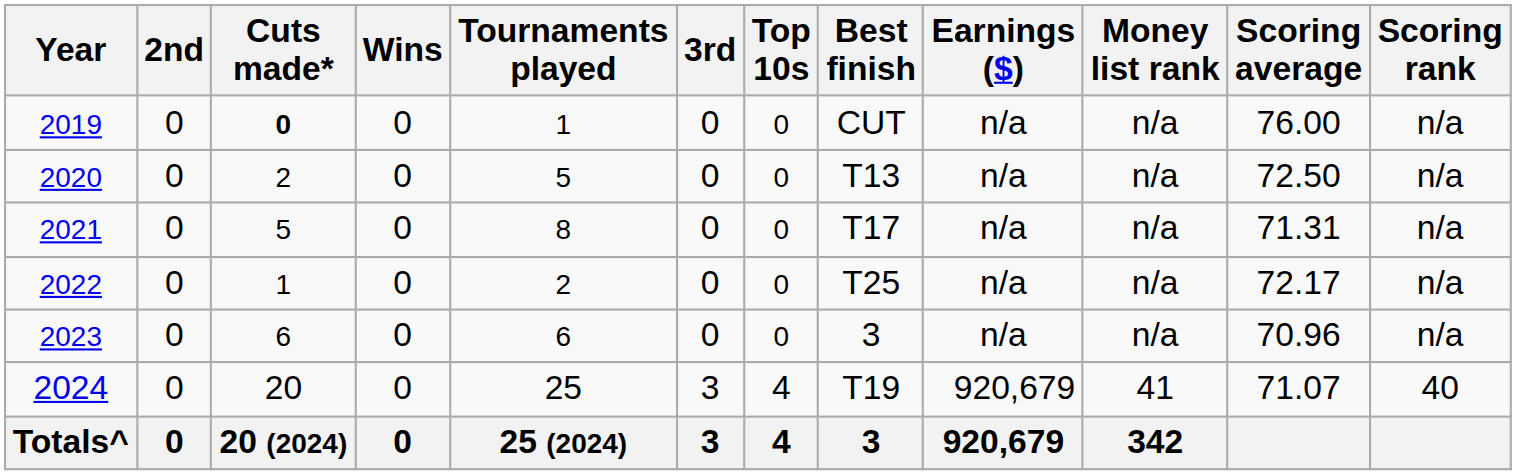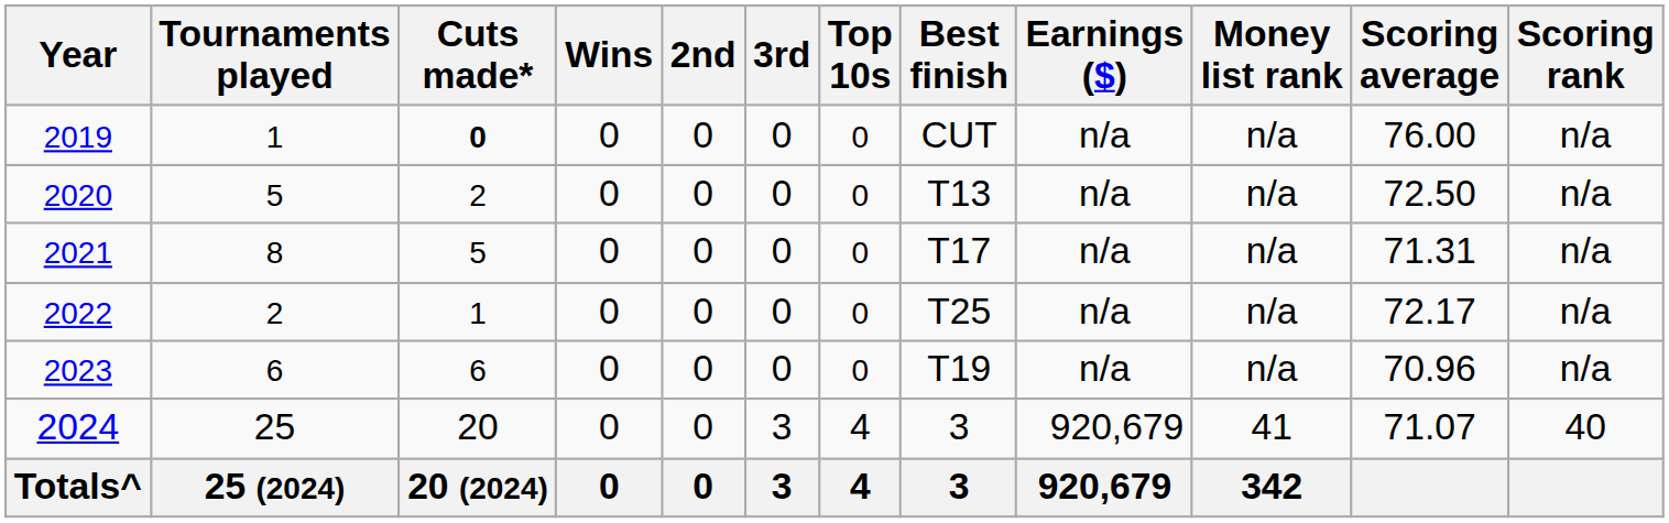 <table class="wikitable" style="text-align:center; ">
 <tr>
 <th>Year</th>
-<th>2nd</th>
+<th>Tournaments <br>played</th>
 <th>Cuts <br>made*</th>
 <th>Wins</th>
-<th>Tournaments <br>played</th>
+<th>2nd</th>
 <th>3rd</th>
 <th>Top <br>10s</th>
 <th>Best <br>finish</th>
 <th>Earnings<br>(<a href='#'>$</a>)</th>
 <th>Money<br>list rank</th>
 <th>Scoring <br> average</th>
 <th>Scoring<br>rank</th>
 </tr>
 <tr>
 <td><small><a href='#'>2019</a></small></td>
-<td>0</td>
+<td><small>1</small></td>
 <td><strong><small>0</small></strong></td>
 <td>0</td>
-<td><small>1</small></td>
+<td>0</td>
 <td>0</td>
 <td><small>0</small></td>
 <td>CUT</td>
 <td>n/a</td>
 <td>n/a</td>
 <td>76.00</td>
 <td>n/a</td>
 </tr>
 <tr>
 <td><small><a href='#'>2020</a></small></td>
-<td>0</td>
+<td><small>5</small></td>
 <td><small>2</small></td>
 <td>0</td>
-<td><small>5</small></td>
+<td>0</td>
 <td>0</td>
 <td><small>0</small></td>
 <td>T13</td>
 <td>n/a</td>
 <td>n/a</td>
 <td>72.50</td>
 <td>n/a</td>
 </tr>
 <tr>
 <td><small><a href='#'>2021</a></small></td>
-<td>0</td>
+<td><small>8</small></td>
 <td><small>5</small></td>
 <td>0</td>
-<td><small>8</small></td>
+<td>0</td>
 <td>0</td>
 <td><small>0</small></td>
 <td>T17</td>
 <td>n/a</td>
 <td>n/a</td>
 <td>71.31</td>
 <td>n/a</td>
 </tr>
 <tr>
 <td><small><a href='#'>2022</a></small></td>
-<td>0</td>
+<td><small>2</small></td>
 <td><small>1</small></td>
 <td>0</td>
-<td><small>2</small></td>
+<td>0</td>
 <td>0</td>
 <td><small>0</small></td>
 <td>T25</td>
 <td>n/a</td>
 <td>n/a</td>
 <td>72.17</td>
 <td>n/a</td>
 </tr>
 <tr>
 <td><small><a href='#'>2023</a></small></td>
-<td>0</td>
+<td><small>6</small></td>
 <td><small>6</small></td>
 <td>0</td>
-<td><small>6</small></td>
+<td>0</td>
 <td>0</td>
 <td><small>0</small></td>
-<td>3</td>
+<td>T19</td>
 <td>n/a</td>
 <td>n/a</td>
 <td>70.96</td>
 <td>n/a</td>
 </tr>
 <tr>
 <td><a href='#'>2024</a></td>
-<td>0</td>
+<td>25</td>
 <td>20</td>
 <td>0</td>
-<td>25</td>
+<td>0</td>
 <td>3</td>
 <td>4</td>
-<td>T19</td>
+<td>3</td>
 <td align=right>920,679</td>
 <td>41</td>
 <td>71.07</td>
 <td>40</td>
 </tr>
 <tr>
 <th>Totals^</th>
-<th>0 </th>
+<th>25 <small>(2024)</small> </th>
 <th>20 <small>(2024)</small> </th>
 <th>0 </th>
-<th>25 <small>(2024)</small> </th>
+<th>0 </th>
 <th>3 </th>
 <th>4 </th>
 <th>3 </th>
 <th align=right>920,679 </th>
 <th>342 </th>
 <th></th>
 <th></th>
 </tr>
 </table>
